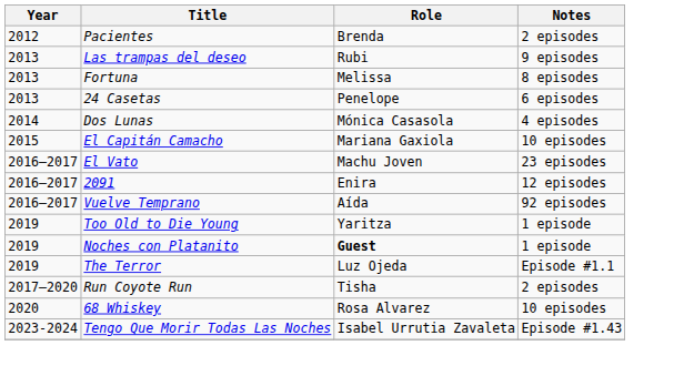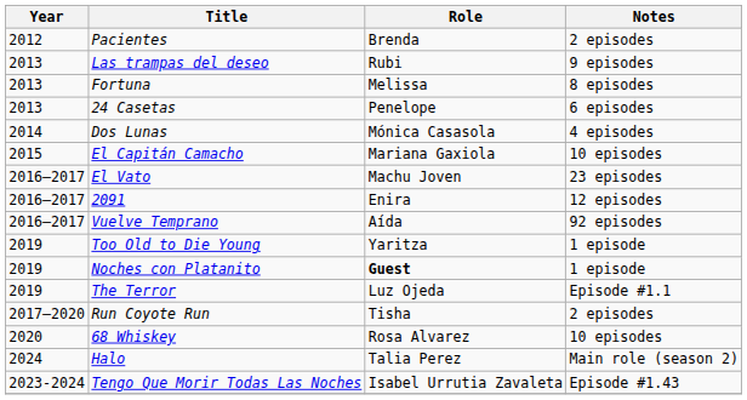 <table class="wikitable sortable">
 <tr>
 <th>Year</th>
 <th>Title</th>
 <th>Role</th>
 <th>Notes</th>
 </tr>
 <tr>
 <td>2012</td>
 <td><em>Pacientes </em></td>
 <td>Brenda</td>
 <td>2 episodes</td>
 </tr>
 <tr>
 <td>2013</td>
 <td><em><a href='#'>Las trampas del deseo</a></em></td>
 <td>Rubi</td>
 <td>9 episodes</td>
 </tr>
 <tr>
 <td>2013</td>
 <td><em>Fortuna </em></td>
 <td>Melissa</td>
 <td>8 episodes</td>
 </tr>
 <tr>
 <td>2013</td>
 <td><em>24 Casetas</em></td>
 <td>Penelope</td>
 <td>6 episodes</td>
 </tr>
 <tr>
 <td>2014</td>
 <td><em>Dos Lunas</em></td>
 <td>Mónica Casasola</td>
 <td>4 episodes</td>
 </tr>
 <tr>
 <td>2015</td>
 <td><em><a href='#'>El Capitán Camacho</a></em></td>
 <td>Mariana Gaxiola</td>
 <td>10 episodes</td>
 </tr>
 <tr>
 <td>2016–2017</td>
 <td><em><a href='#'>El Vato</a></em></td>
 <td>Machu Joven</td>
 <td>23 episodes</td>
 </tr>
 <tr>
 <td>2016–2017</td>
 <td><em><a href='#'>2091</a></em></td>
 <td>Enira</td>
 <td>12 episodes</td>
 </tr>
 <tr>
 <td>2016–2017</td>
 <td><em><a href='#'>Vuelve Temprano</a></em></td>
 <td>Aída</td>
 <td>92 episodes</td>
 </tr>
 <tr>
 <td>2019</td>
 <td><em><a href='#'>Too Old to Die Young</a></em></td>
 <td>Yaritza</td>
 <td>1 episode</td>
 </tr>
 <tr>
 <td>2019</td>
 <td><em><a href='#'>Noches con Platanito</a></em></td>
 <td><strong>Guest</strong></td>
 <td>1 episode</td>
 </tr>
 <tr>
 <td>2019</td>
 <td><em><a href='#'>The Terror</a></em></td>
 <td>Luz Ojeda</td>
 <td>Episode #1.1</td>
 </tr>
 <tr>
 <td>2017–2020</td>
 <td><em>Run Coyote Run</em></td>
 <td>Tisha</td>
 <td>2 episodes</td>
 </tr>
 <tr>
 <td>2020</td>
 <td><em><a href='#'>68 Whiskey </a></em></td>
 <td>Rosa Alvarez</td>
 <td>10 episodes</td>
 </tr>
 <tr>
+<td>2024</td>
+<td><em><a href='#'>Halo</a></em></td>
+<td>Talia Perez</td>
+<td>Main role (season 2)</td>
+</tr>
+<tr>
 <td>2023-2024</td>
 <td><em><a href='#'>Tengo Que Morir Todas Las Noches</a></em></td>
 <td>Isabel Urrutia Zavaleta</td>
 <td>Episode #1.43</td>
 </tr>
 <tr>
 </tr>
 </table>
